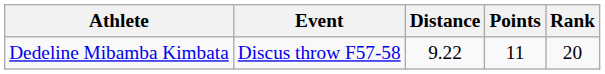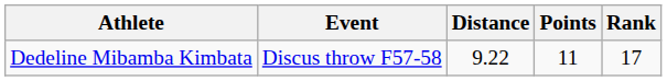 <table class="wikitable" style="font-size:90%">
 <tr>
 <th>Athlete</th>
 <th>Event</th>
 <th>Distance</th>
 <th>Points</th>
 <th>Rank</th>
 </tr>
 <tr align=center>
 <td align=left><a href='#'>Dedeline Mibamba Kimbata</a></td>
 <td align=left><a href='#'>Discus throw F57-58</a></td>
 <td>9.22</td>
 <td>11</td>
-<td>20</td>
+<td>17</td>
 </tr>
 </table>
